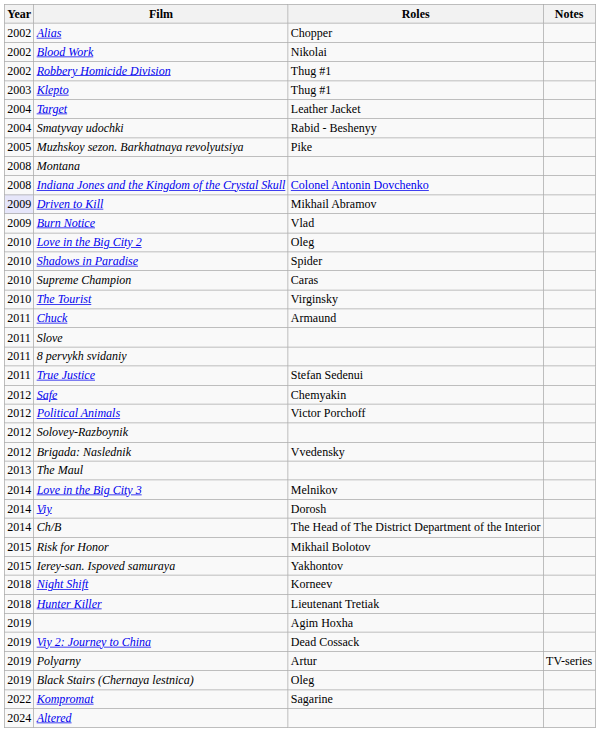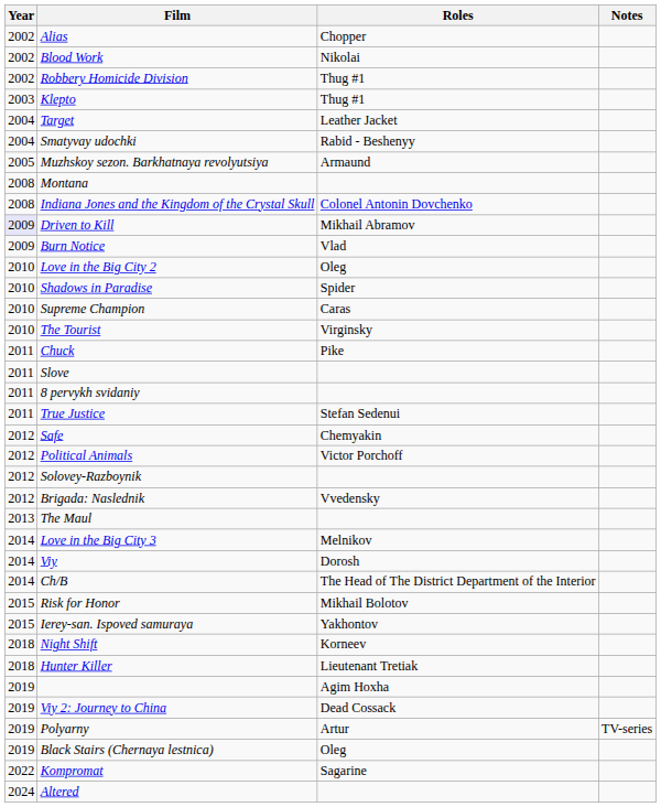 <table class="wikitable" border="1">
 <tr>
 <th>Year</th>
 <th>Film</th>
 <th>Roles</th>
 <th>Notes</th>
 </tr>
 <tr>
 <td>2002</td>
 <td><em><a href='#'>Alias</a></em></td>
 <td>Chopper</td>
 <td></td>
 </tr>
 <tr>
 <td>2002</td>
 <td><em><a href='#'>Blood Work</a></em></td>
 <td>Nikolai</td>
 <td></td>
 </tr>
 <tr>
 <td>2002</td>
 <td><em><a href='#'>Robbery Homicide Division</a></em></td>
 <td>Thug #1</td>
 <td></td>
 </tr>
 <tr>
 <td>2003</td>
 <td><em><a href='#'>Klepto</a></em></td>
 <td>Thug #1</td>
 <td></td>
 </tr>
 <tr>
 <td>2004</td>
 <td><em><a href='#'>Target</a></em></td>
 <td>Leather Jacket</td>
 <td></td>
 </tr>
 <tr>
 <td>2004</td>
 <td><em>Smatyvay udochki</em></td>
 <td>Rabid - Beshenyy</td>
 <td></td>
 </tr>
 <tr>
 <td>2005</td>
 <td><em>Muzhskoy sezon. Barkhatnaya revolyutsiya</em></td>
-<td>Pike</td>
+<td>Armaund</td>
 <td></td>
 </tr>
 <tr>
 <td>2008</td>
 <td><em>Montana</em></td>
 <td></td>
 <td></td>
 </tr>
 <tr>
 <td>2008</td>
 <td><em><a href='#'>Indiana Jones and the Kingdom of the Crystal Skull</a></em></td>
 <td><a href='#'>Colonel Antonin Dovchenko</a></td>
 <td></td>
 </tr>
 <tr>
 <td style="background: lavender;">2009</td>
 <td><em><a href='#'>Driven to Kill</a></em></td>
 <td>Mikhail Abramov</td>
 <td></td>
 </tr>
 <tr>
 <td>2009</td>
 <td><em><a href='#'>Burn Notice</a></em></td>
 <td>Vlad</td>
 <td></td>
 </tr>
 <tr>
 <td>2010</td>
 <td><em><a href='#'>Love in the Big City 2</a></em></td>
 <td>Oleg</td>
 <td></td>
 </tr>
 <tr>
 <td>2010</td>
 <td><em><a href='#'>Shadows in Paradise</a></em></td>
 <td>Spider</td>
 <td></td>
 </tr>
 <tr>
 <td>2010</td>
 <td><em>Supreme Champion</em></td>
 <td>Caras</td>
 <td></td>
 </tr>
 <tr>
 <td>2010</td>
 <td><em><a href='#'>The Tourist</a></em></td>
 <td>Virginsky</td>
 <td></td>
 </tr>
 <tr>
 <td>2011</td>
 <td><em><a href='#'>Chuck</a></em></td>
-<td>Armaund</td>
+<td>Pike</td>
 <td></td>
 </tr>
 <tr>
 <td>2011</td>
 <td><em>Slove</em></td>
 <td></td>
 <td></td>
 </tr>
 <tr>
 <td>2011</td>
 <td><em>8 pervykh svidaniy</em></td>
 <td></td>
 <td></td>
 </tr>
 <tr>
 <td>2011</td>
 <td><em><a href='#'>True Justice</a></em></td>
 <td>Stefan Sedenui</td>
 <td></td>
 </tr>
 <tr>
 <td>2012</td>
 <td><em><a href='#'>Safe</a></em></td>
 <td>Chemyakin</td>
 <td></td>
 </tr>
 <tr>
 <td>2012</td>
 <td><em><a href='#'>Political Animals</a></em></td>
 <td>Victor Porchoff</td>
 <td></td>
 </tr>
 <tr>
 <td>2012</td>
 <td><em>Solovey-Razboynik</em></td>
 <td></td>
 <td></td>
 </tr>
 <tr>
 <td>2012</td>
 <td><em>Brigada: Naslednik</em></td>
 <td>Vvedensky</td>
 <td></td>
 </tr>
 <tr>
 <td>2013</td>
 <td><em>The Maul</em></td>
 <td></td>
 <td></td>
 </tr>
 <tr>
 <td>2014</td>
 <td><em><a href='#'>Love in the Big City 3</a></em></td>
 <td>Melnikov</td>
 <td></td>
 </tr>
 <tr>
 <td>2014</td>
 <td><em><a href='#'>Viy</a></em></td>
 <td>Dorosh</td>
 <td></td>
 </tr>
 <tr>
 <td>2014</td>
 <td><em>Ch/B</em></td>
 <td>The Head of The District Department of the Interior</td>
 <td></td>
 </tr>
 <tr>
 <td>2015</td>
 <td><em>Risk for Honor</em></td>
 <td>Mikhail Bolotov</td>
 <td></td>
 </tr>
 <tr>
 <td>2015</td>
 <td><em>Ierey-san. Ispoved samuraya</em></td>
 <td>Yakhontov</td>
 <td></td>
 </tr>
 <tr>
 <td>2018</td>
 <td><em><a href='#'>Night Shift</a></em></td>
 <td>Korneev</td>
 <td></td>
 </tr>
 <tr>
 <td>2018</td>
 <td><em><a href='#'>Hunter Killer</a></em></td>
 <td>Lieutenant Tretiak</td>
 <td></td>
 </tr>
 <tr>
 <td>2019</td>
 <td></td>
 <td>Agim Hoxha</td>
 <td></td>
 </tr>
 <tr>
 <td>2019</td>
 <td><em><a href='#'>Viy 2: Journey to China</a></em></td>
 <td>Dead Cossack</td>
 <td></td>
 </tr>
 <tr>
 <td>2019</td>
 <td><em>Polyarny</em></td>
 <td>Artur</td>
 <td>TV-series</td>
 </tr>
 <tr>
 <td>2019</td>
 <td><em>Black Stairs (Chernaya lestnica)</em></td>
 <td>Oleg</td>
 <td></td>
 </tr>
 <tr>
 <td>2022</td>
 <td><em><a href='#'>Kompromat</a></em></td>
 <td>Sagarine</td>
 <td></td>
 </tr>
 <tr>
 <td>2024</td>
 <td><em><a href='#'>Altered</a></em></td>
 <td></td>
 <td></td>
 </tr>
 </table>
